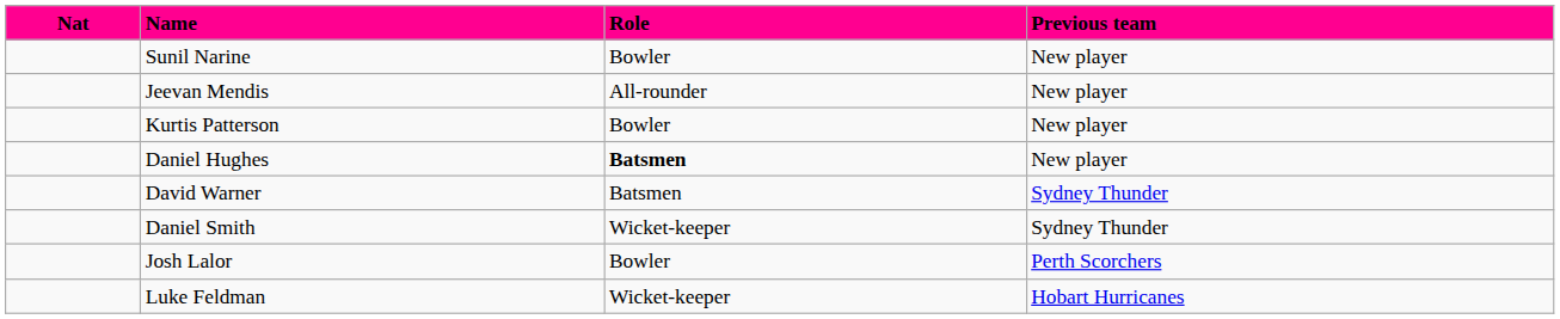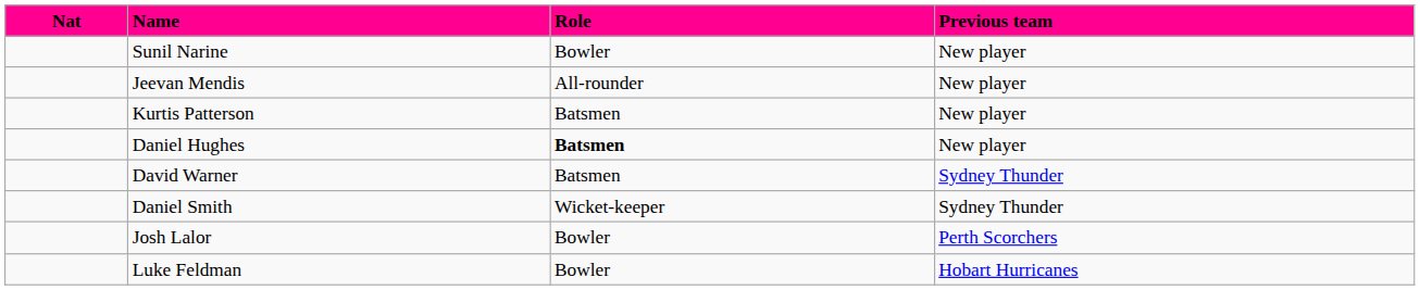 <table class="wikitable"  style="font-size:95%; width:90%;">
 <tr>
 <th style="background:#ff0090; color:black; text-align:center;">Nat</th>
 <th style="background:#ff0090; color:black; text-align:left;">Name</th>
 <th style="background:#ff0090; color:black; text-align:left;">Role</th>
 <th style="background:#ff0090; color:black; text-align:left;">Previous team</th>
 </tr>
 <tr>
 <td style="text-align:center"></td>
 <td>Sunil Narine</td>
 <td>Bowler</td>
 <td>New player</td>
 </tr>
 <tr>
 <td style="text-align:center"></td>
 <td>Jeevan Mendis</td>
 <td>All-rounder</td>
 <td>New player</td>
 </tr>
 <tr>
 <td style="text-align:center"></td>
 <td>Kurtis Patterson</td>
-<td>Bowler</td>
+<td>Batsmen</td>
 <td>New player</td>
 </tr>
 <tr>
 <td style="text-align:center"></td>
 <td>Daniel Hughes</td>
 <td><strong>Batsmen</strong></td>
 <td>New player</td>
 </tr>
 <tr>
 <td style="text-align:center"></td>
 <td>David Warner</td>
 <td>Batsmen</td>
 <td><a href='#'>Sydney Thunder</a></td>
 </tr>
 <tr>
 <td style="text-align:center"></td>
 <td>Daniel Smith</td>
 <td>Wicket-keeper</td>
 <td>Sydney Thunder</td>
 </tr>
 <tr>
 <td style="text-align:center"></td>
 <td>Josh Lalor</td>
 <td>Bowler</td>
 <td><a href='#'>Perth Scorchers</a></td>
 </tr>
 <tr>
 <td style="text-align:center"></td>
 <td>Luke Feldman</td>
-<td>Wicket-keeper</td>
+<td>Bowler</td>
 <td><a href='#'>Hobart Hurricanes</a></td>
 </tr>
 </table>
